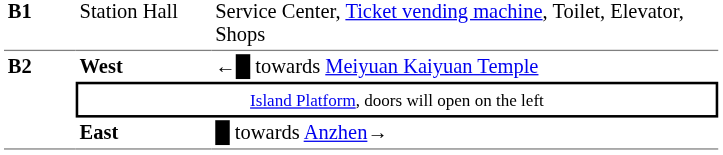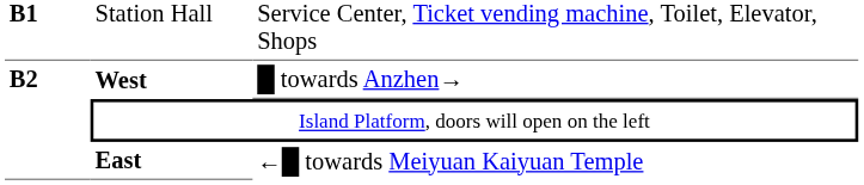 <table table border=0 cellspacing=0 cellpadding=3>
 <tr>
 <td style="border-bottom:solid 1px gray;border-top:solid 0px gray;" width=50 valign=top><strong>B1</strong></td>
 <td style="border-top:solid 0px gray;border-bottom:solid 1px gray;" width=100 valign=top>Station Hall</td>
 <td style="border-top:solid 0px gray;border-bottom:solid 1px gray;" width=390 valign=top>Service Center, <a href='#'>Ticket vending machine</a>, Toilet, Elevator, Shops</td>
 </tr>
 <tr>
 <td style="border-top:solid 0px gray;border-bottom:solid 1px gray;" width=50 rowspan=3 valign=top><strong>B2</strong></td>
 <td style="border-top:solid 0px gray;" width=100><strong>West</strong></td>
-<td style="border-top:solid 0px gray;" width=390>←<span>█</span> towards <a href='#'>Meiyuan Kaiyuan Temple</a></td>
+<td style="border-bottom:solid 1px gray;"><span>█</span> towards <a href='#'>Anzhen</a>→</td>
 </tr>
 <tr>
 <td style="border-top:solid 2px black;border-right:solid 2px black;border-left:solid 2px black;border-bottom:solid 2px black;text-align:center;" colspan=2><small><a href='#'>Island Platform</a>, doors will open on the left</small></td>
 </tr>
 <tr>
 <td style="border-bottom:solid 1px gray;"><strong>East</strong></td>
-<td style="border-bottom:solid 1px gray;"><span>█</span> towards <a href='#'>Anzhen</a>→</td>
+<td style="border-top:solid 0px gray;" width=390>←<span>█</span> towards <a href='#'>Meiyuan Kaiyuan Temple</a></td>
 </tr>
 </table>
